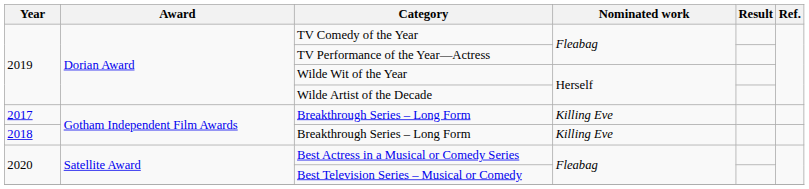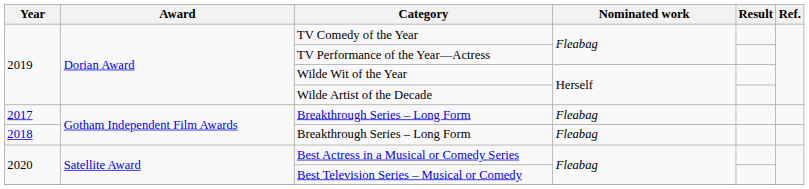 <table class=wikitable>
 <tr>
 <th scope="col" style="width:4em;">Year</th>
 <th scope="col" style="width:18em;">Award</th>
 <th scope="col" style="width:20em;">Category</th>
 <th scope="col" style="width:14em;">Nominated work</th>
 <th scope="col" style="width:2em;">Result</th>
 <th>Ref.</th>
 </tr>
 <tr>
 <td rowspan=4>2019</td>
 <td rowspan="4"><a href='#'>Dorian Award</a></td>
 <td>TV Comedy of the Year</td>
 <td rowspan=2><em>Fleabag</em></td>
 <td></td>
 <td align="center" rowspan="4"></td>
 </tr>
 <tr>
 <td>TV Performance of the Year—Actress</td>
 <td></td>
 </tr>
 <tr>
 <td>Wilde Wit of the Year</td>
 <td rowspan="2">Herself</td>
 <td></td>
 </tr>
 <tr>
 <td>Wilde Artist of the Decade</td>
 <td></td>
 </tr>
 <tr>
 <td><a href='#'>2017</a></td>
 <td rowspan=2><a href='#'>Gotham Independent Film Awards</a></td>
 <td><a href='#'>Breakthrough Series – Long Form</a></td>
-<td><em>Killing Eve</em></td>
+<td><em>Fleabag</em></td>
 <td></td>
 <td></td>
 </tr>
 <tr>
 <td><a href='#'>2018</a></td>
 <td>Breakthrough Series – Long Form</td>
-<td><em>Killing Eve</em></td>
+<td><em>Fleabag</em></td>
 <td></td>
 <td></td>
 </tr>
 <tr>
 <td rowspan="2">2020</td>
 <td rowspan="2"><a href='#'>Satellite Award</a></td>
 <td><a href='#'>Best Actress in a Musical or Comedy Series</a></td>
 <td rowspan="2"><em>Fleabag</em></td>
 <td></td>
 <td rowspan="2"></td>
 </tr>
 <tr>
 <td><a href='#'>Best Television Series – Musical or Comedy</a></td>
 <td></td>
 </tr>
 <tr>
 </tr>
 </table>
